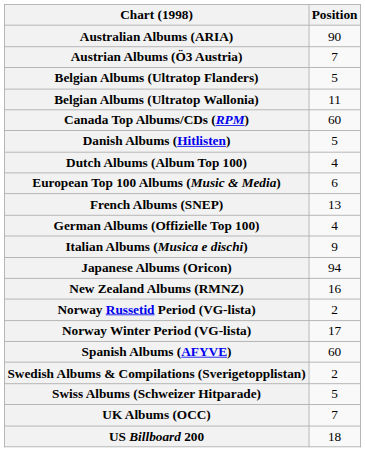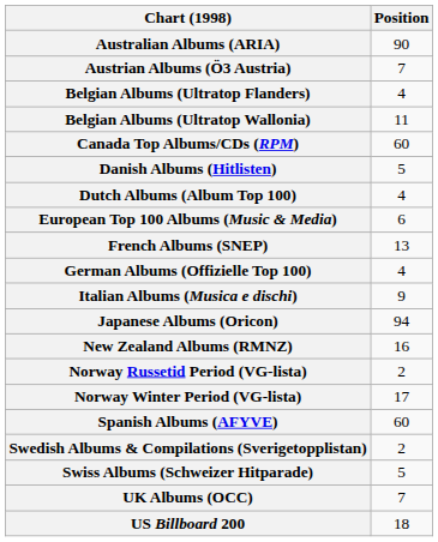 <table class="wikitable sortable plainrowheaders" style="text-align:center;">
 <tr>
 <th scope="col">Chart (1998)</th>
 <th scope="col">Position</th>
 </tr>
 <tr>
 <th scope="row">Australian Albums (ARIA)</th>
 <td>90</td>
 </tr>
 <tr>
 <th scope="row">Austrian Albums (Ö3 Austria)</th>
 <td>7</td>
 </tr>
 <tr>
 <th scope="row">Belgian Albums (Ultratop Flanders)</th>
-<td>5</td>
+<td>4</td>
 </tr>
 <tr>
 <th scope="row">Belgian Albums (Ultratop Wallonia)</th>
 <td>11</td>
 </tr>
 <tr>
 <th scope="row">Canada Top Albums/CDs (<em><a href='#'>RPM</a></em>)</th>
 <td>60</td>
 </tr>
 <tr>
 <th scope="row">Danish Albums (<a href='#'>Hitlisten</a>)</th>
 <td>5</td>
 </tr>
 <tr>
 <th scope="row">Dutch Albums (Album Top 100)</th>
 <td>4</td>
 </tr>
 <tr>
 <th scope="row">European Top 100 Albums (<em>Music & Media</em>)</th>
 <td>6</td>
 </tr>
 <tr>
 <th scope="row">French Albums (SNEP)</th>
 <td>13</td>
 </tr>
 <tr>
 <th scope="row">German Albums (Offizielle Top 100)</th>
 <td>4</td>
 </tr>
 <tr>
 <th scope="row">Italian Albums (<em>Musica e dischi</em>)</th>
 <td>9</td>
 </tr>
 <tr>
 <th scope="row">Japanese Albums (Oricon)</th>
 <td>94</td>
 </tr>
 <tr>
 <th scope="row">New Zealand Albums (RMNZ)</th>
 <td>16</td>
 </tr>
 <tr>
 <th scope="row">Norway <a href='#'>Russetid</a> Period (VG-lista)</th>
 <td>2</td>
 </tr>
 <tr>
 <th scope="row">Norway Winter Period (VG-lista)</th>
 <td>17</td>
 </tr>
 <tr>
 <th scope="row">Spanish Albums (<a href='#'>AFYVE</a>)</th>
 <td>60</td>
 </tr>
 <tr>
 <th scope="row">Swedish Albums & Compilations (Sverigetopplistan)</th>
 <td>2</td>
 </tr>
 <tr>
 <th scope="row">Swiss Albums (Schweizer Hitparade)</th>
 <td>5</td>
 </tr>
 <tr>
 <th scope="row">UK Albums (OCC)</th>
 <td>7</td>
 </tr>
 <tr>
 <th scope="row">US <em>Billboard</em> 200</th>
 <td>18</td>
 </tr>
 </table>
